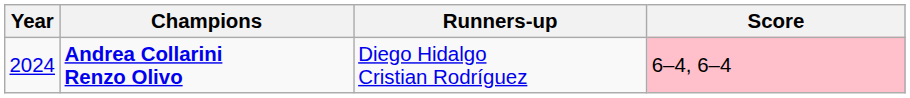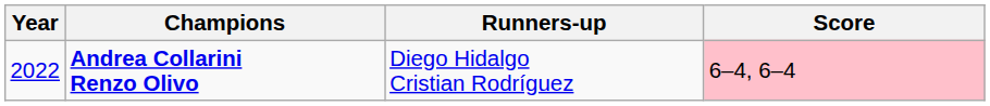 <table class="wikitable" style="font-size:90%">
 <tr>
 <th>Year</th>
 <th width="200">Champions</th>
 <th width="200">Runners-up</th>
 <th width="175">Score</th>
 </tr>
 <tr>
-<td><a href='#'>2024</a></td>
+<td><a href='#'>2022</a></td>
 <td> <strong><a href='#'>Andrea Collarini</a></strong><br> <strong><a href='#'>Renzo Olivo</a></strong></td>
 <td> <a href='#'>Diego Hidalgo</a><br> <a href='#'>Cristian Rodríguez</a></td>
 <td style="background: pink;">6–4, 6–4</td>
 </tr>
 </table>
